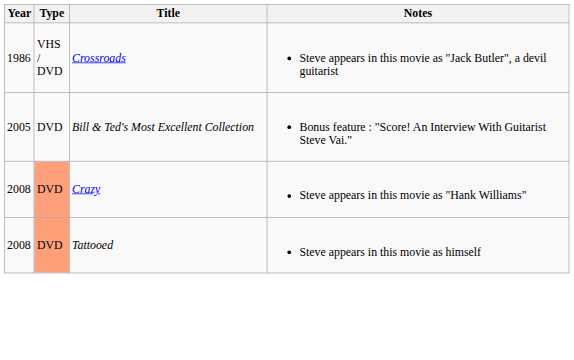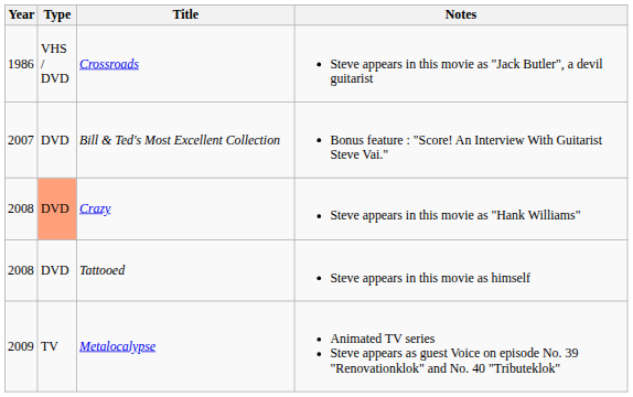 <table class="wikitable">
 <tr>
 <th width="33">Year</th>
 <th width="40">Type</th>
 <th style="width:260px;">Title</th>
 <th style="width:400px;">Notes</th>
 </tr>
 <tr>
 <td>1986</td>
 <td>VHS / DVD</td>
 <td><em><a href='#'>Crossroads</a></em></td>
 <td><br><ul><li>Steve appears in this movie as "Jack Butler", a devil guitarist</li></ul></td>
 </tr>
 <tr>
-<td>2005</td>
+<td>2007</td>
 <td>DVD</td>
 <td><em>Bill & Ted's Most Excellent Collection</em></td>
 <td><br><ul><li>Bonus feature : "Score! An Interview With Guitarist Steve Vai."</li></ul></td>
 </tr>
 <tr>
 <td>2008</td>
 <td style="background: lightsalmon;">DVD</td>
 <td><em><a href='#'>Crazy</a></em></td>
 <td><br><ul><li>Steve appears in this movie as "Hank Williams"</li></ul></td>
 </tr>
 <tr>
 <td>2008</td>
-<td style="background: lightsalmon;">DVD</td>
+<td>DVD</td>
 <td><em>Tattooed</em></td>
 <td><br><ul><li>Steve appears in this movie as himself</li></ul></td>
 </tr>
+<tr>
+<td>2009</td>
+<td>TV</td>
+<td><em><a href='#'>Metalocalypse</a></em></td>
+<td><br><ul><li>Animated TV series</li><li>Steve appears as guest Voice on episode No. 39 "Renovationklok" and No. 40 "Tributeklok"</li></ul></td>
+</tr>
 </table>
